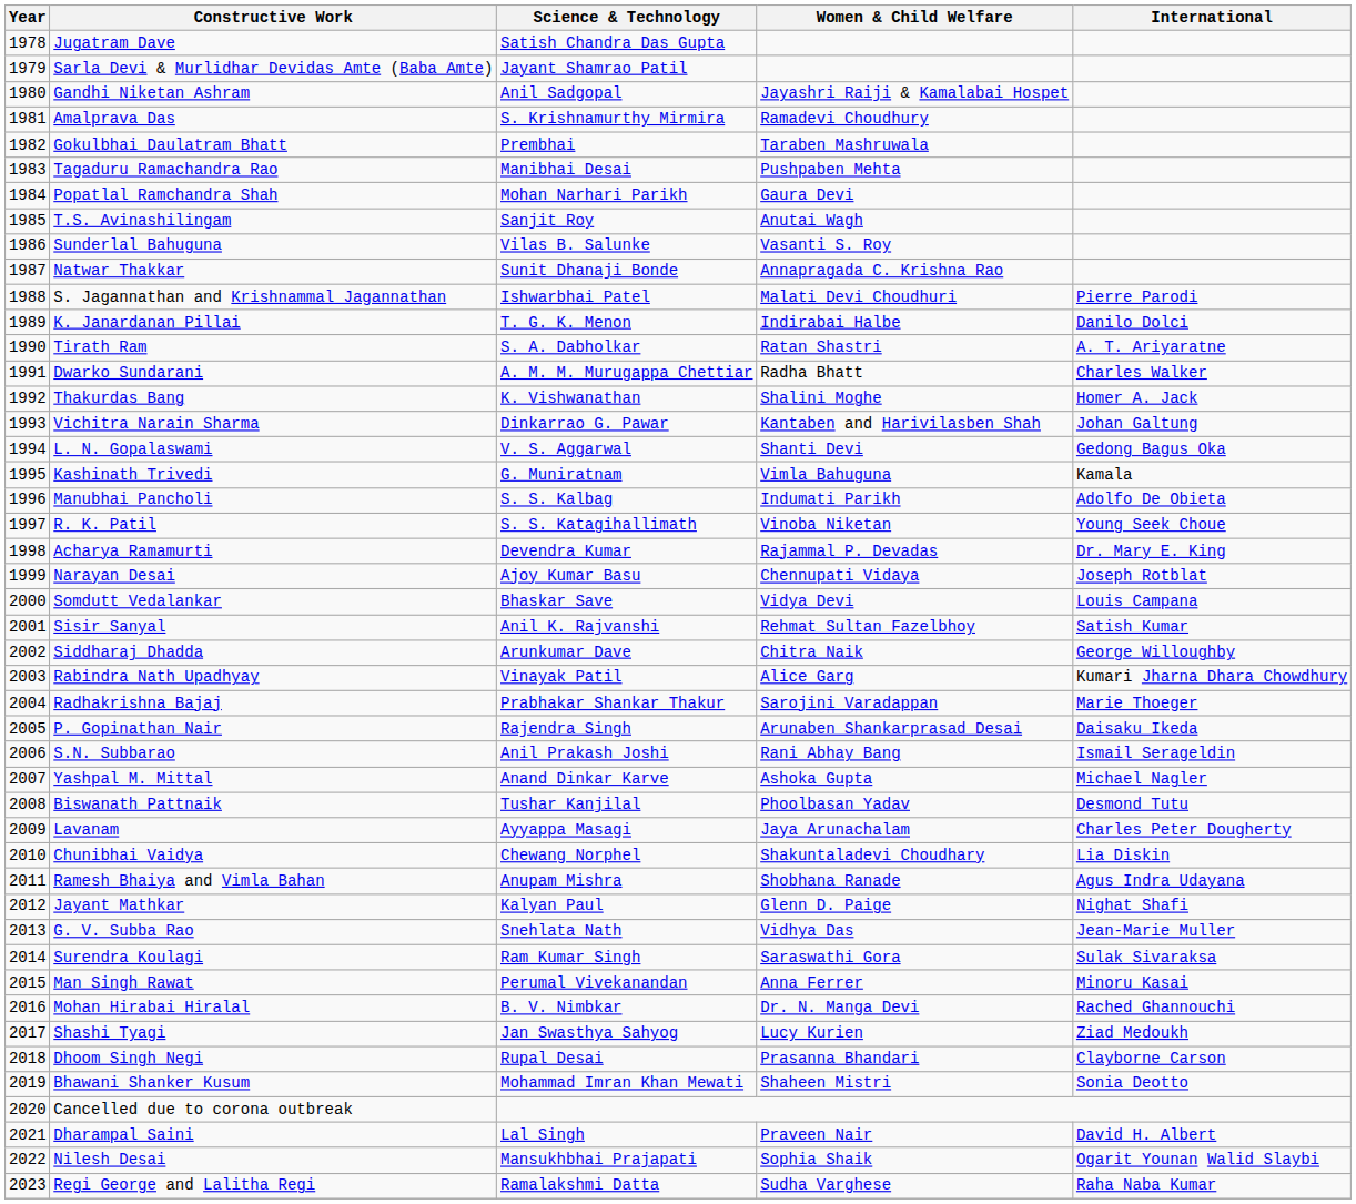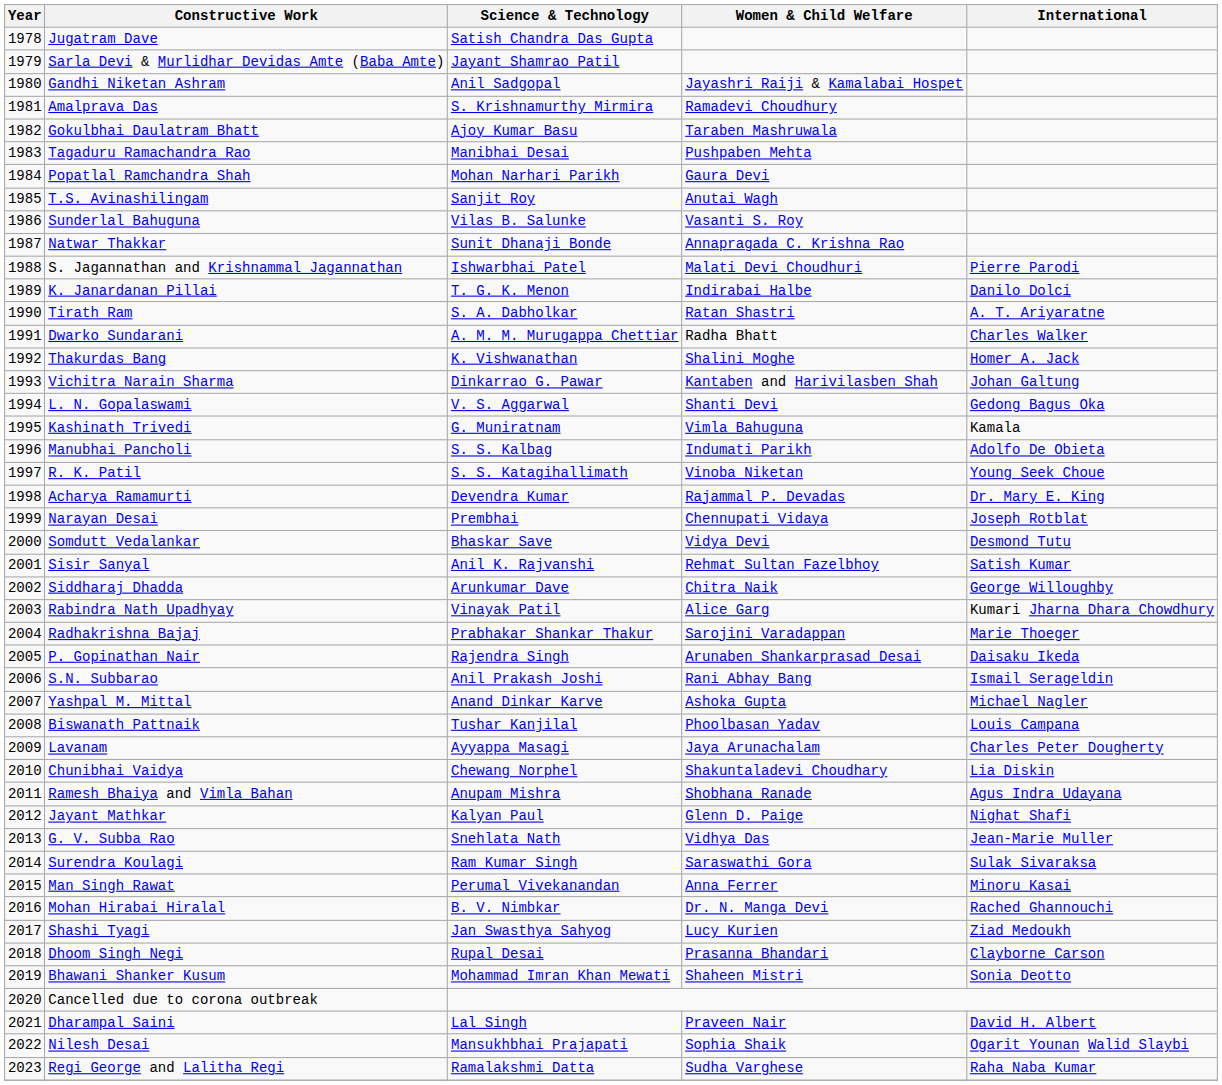 <table class="wikitable sortable">
 <tr>
 <th>Year</th>
 <th>Constructive Work</th>
 <th>Science & Technology</th>
 <th>Women & Child Welfare</th>
 <th>International</th>
 </tr>
 <tr>
 <td>1978</td>
 <td><a href='#'>Jugatram Dave</a></td>
 <td><a href='#'>Satish Chandra Das Gupta</a></td>
 <td></td>
 <td></td>
 </tr>
 <tr>
 <td>1979</td>
 <td><a href='#'>Sarla Devi</a> & <a href='#'>Murlidhar Devidas Amte</a> (<a href='#'>Baba Amte</a>)</td>
 <td><a href='#'>Jayant Shamrao Patil</a></td>
 <td></td>
 <td></td>
 </tr>
 <tr>
 <td>1980</td>
 <td><a href='#'>Gandhi Niketan Ashram</a></td>
 <td><a href='#'>Anil Sadgopal</a></td>
 <td><a href='#'>Jayashri Raiji</a> & <a href='#'>Kamalabai Hospet</a></td>
 <td></td>
 </tr>
 <tr>
 <td>1981</td>
 <td><a href='#'>Amalprava Das</a></td>
 <td><a href='#'>S. Krishnamurthy Mirmira</a></td>
 <td><a href='#'>Ramadevi Choudhury</a></td>
 <td></td>
 </tr>
 <tr>
 <td>1982</td>
 <td><a href='#'>Gokulbhai Daulatram Bhatt</a></td>
-<td><a href='#'>Prembhai</a></td>
+<td><a href='#'>Ajoy Kumar Basu</a></td>
 <td><a href='#'>Taraben Mashruwala</a></td>
 <td></td>
 </tr>
 <tr>
 <td>1983</td>
 <td><a href='#'>Tagaduru Ramachandra Rao</a></td>
 <td><a href='#'>Manibhai Desai</a></td>
 <td><a href='#'>Pushpaben Mehta</a></td>
 <td></td>
 </tr>
 <tr>
 <td>1984</td>
 <td><a href='#'>Popatlal Ramchandra Shah</a></td>
 <td><a href='#'>Mohan Narhari Parikh</a></td>
 <td><a href='#'>Gaura Devi</a></td>
 <td></td>
 </tr>
 <tr>
 <td>1985</td>
 <td><a href='#'>T.S. Avinashilingam</a></td>
 <td><a href='#'>Sanjit Roy</a></td>
 <td><a href='#'>Anutai Wagh</a></td>
 <td></td>
 </tr>
 <tr>
 <td>1986</td>
 <td><a href='#'>Sunderlal Bahuguna</a></td>
 <td><a href='#'>Vilas B. Salunke</a></td>
 <td><a href='#'>Vasanti S. Roy</a></td>
 <td></td>
 </tr>
 <tr>
 <td>1987</td>
 <td><a href='#'>Natwar Thakkar</a></td>
 <td><a href='#'>Sunit Dhanaji Bonde</a></td>
 <td><a href='#'>Annapragada C. Krishna Rao</a></td>
 <td></td>
 </tr>
 <tr>
 <td>1988</td>
 <td>S. Jagannathan and <a href='#'>Krishnammal Jagannathan</a></td>
 <td><a href='#'>Ishwarbhai Patel</a></td>
 <td><a href='#'>Malati Devi Choudhuri</a></td>
 <td><a href='#'>Pierre Parodi</a></td>
 </tr>
 <tr>
 <td>1989</td>
 <td><a href='#'>K. Janardanan Pillai</a></td>
 <td><a href='#'>T. G. K. Menon</a></td>
 <td><a href='#'>Indirabai Halbe</a></td>
 <td><a href='#'>Danilo Dolci</a></td>
 </tr>
 <tr>
 <td>1990</td>
 <td><a href='#'>Tirath Ram</a></td>
 <td><a href='#'>S. A. Dabholkar</a></td>
 <td><a href='#'>Ratan Shastri</a></td>
 <td><a href='#'>A. T. Ariyaratne</a></td>
 </tr>
 <tr>
 <td>1991</td>
 <td><a href='#'>Dwarko Sundarani</a></td>
 <td><a href='#'>A. M. M. Murugappa Chettiar</a></td>
 <td>Radha Bhatt</td>
 <td><a href='#'>Charles Walker</a></td>
 </tr>
 <tr>
 <td>1992</td>
 <td><a href='#'>Thakurdas Bang</a></td>
 <td><a href='#'>K. Vishwanathan</a></td>
 <td><a href='#'>Shalini Moghe</a></td>
 <td><a href='#'>Homer A. Jack</a></td>
 </tr>
 <tr>
 <td>1993</td>
 <td><a href='#'>Vichitra Narain Sharma</a></td>
 <td><a href='#'>Dinkarrao G. Pawar</a></td>
 <td><a href='#'>Kantaben</a> and <a href='#'>Harivilasben Shah</a></td>
 <td><a href='#'>Johan Galtung</a></td>
 </tr>
 <tr>
 <td>1994</td>
 <td><a href='#'>L. N. Gopalaswami</a></td>
 <td><a href='#'>V. S. Aggarwal</a></td>
 <td><a href='#'>Shanti Devi</a></td>
 <td><a href='#'>Gedong Bagus Oka</a></td>
 </tr>
 <tr>
 <td>1995</td>
 <td><a href='#'>Kashinath Trivedi</a></td>
 <td><a href='#'>G. Muniratnam</a></td>
 <td><a href='#'>Vimla Bahuguna</a></td>
 <td>Kamala</td>
 </tr>
 <tr>
 <td>1996</td>
 <td><a href='#'>Manubhai Pancholi</a></td>
 <td><a href='#'>S. S. Kalbag</a></td>
 <td><a href='#'>Indumati Parikh</a></td>
 <td><a href='#'>Adolfo De Obieta</a></td>
 </tr>
 <tr>
 <td>1997</td>
 <td><a href='#'>R. K. Patil</a></td>
 <td><a href='#'>S. S. Katagihallimath</a></td>
 <td><a href='#'>Vinoba Niketan</a></td>
 <td><a href='#'>Young Seek Choue</a></td>
 </tr>
 <tr>
 <td>1998</td>
 <td><a href='#'>Acharya Ramamurti</a></td>
 <td><a href='#'>Devendra Kumar</a></td>
 <td><a href='#'>Rajammal P. Devadas</a></td>
 <td><a href='#'>Dr. Mary E. King</a></td>
 </tr>
 <tr>
 <td>1999</td>
 <td><a href='#'>Narayan Desai</a></td>
-<td><a href='#'>Ajoy Kumar Basu</a></td>
+<td><a href='#'>Prembhai</a></td>
 <td><a href='#'>Chennupati Vidaya</a></td>
 <td><a href='#'>Joseph Rotblat</a></td>
 </tr>
 <tr>
 <td>2000</td>
 <td><a href='#'>Somdutt Vedalankar</a></td>
 <td><a href='#'>Bhaskar Save</a></td>
 <td><a href='#'>Vidya Devi</a></td>
-<td><a href='#'>Louis Campana</a></td>
+<td><a href='#'>Desmond Tutu</a></td>
 </tr>
 <tr>
 <td>2001</td>
 <td><a href='#'>Sisir Sanyal</a></td>
 <td><a href='#'>Anil K. Rajvanshi</a></td>
 <td><a href='#'>Rehmat Sultan Fazelbhoy</a></td>
 <td><a href='#'>Satish Kumar</a></td>
 </tr>
 <tr>
 <td>2002</td>
 <td><a href='#'>Siddharaj Dhadda</a></td>
 <td><a href='#'>Arunkumar Dave</a></td>
 <td><a href='#'>Chitra Naik</a></td>
 <td><a href='#'>George Willoughby</a></td>
 </tr>
 <tr>
 <td>2003</td>
 <td><a href='#'>Rabindra Nath Upadhyay</a></td>
 <td><a href='#'>Vinayak Patil</a></td>
 <td><a href='#'>Alice Garg</a></td>
 <td>Kumari <a href='#'>Jharna Dhara Chowdhury</a></td>
 </tr>
 <tr>
 <td>2004</td>
 <td><a href='#'>Radhakrishna Bajaj</a></td>
 <td><a href='#'>Prabhakar Shankar Thakur</a></td>
 <td><a href='#'>Sarojini Varadappan</a></td>
 <td><a href='#'>Marie Thoeger</a></td>
 </tr>
 <tr>
 <td>2005</td>
 <td><a href='#'>P. Gopinathan Nair</a></td>
 <td><a href='#'>Rajendra Singh</a></td>
 <td><a href='#'>Arunaben Shankarprasad Desai</a></td>
 <td><a href='#'>Daisaku Ikeda</a></td>
 </tr>
 <tr>
 <td>2006</td>
 <td><a href='#'>S.N. Subbarao</a></td>
 <td><a href='#'>Anil Prakash Joshi</a></td>
 <td><a href='#'>Rani Abhay Bang</a></td>
 <td><a href='#'>Ismail Serageldin</a></td>
 </tr>
 <tr>
 <td>2007</td>
 <td><a href='#'>Yashpal M. Mittal</a></td>
 <td><a href='#'>Anand Dinkar Karve</a></td>
 <td><a href='#'>Ashoka Gupta</a></td>
 <td><a href='#'>Michael Nagler</a></td>
 </tr>
 <tr>
 <td>2008</td>
 <td><a href='#'>Biswanath Pattnaik</a></td>
 <td><a href='#'>Tushar Kanjilal</a></td>
 <td><a href='#'>Phoolbasan Yadav</a></td>
-<td><a href='#'>Desmond Tutu</a></td>
+<td><a href='#'>Louis Campana</a></td>
 </tr>
 <tr>
 <td>2009</td>
 <td><a href='#'>Lavanam</a></td>
 <td><a href='#'>Ayyappa Masagi</a></td>
 <td><a href='#'>Jaya Arunachalam</a></td>
 <td><a href='#'>Charles Peter Dougherty</a></td>
 </tr>
 <tr>
 <td>2010</td>
 <td><a href='#'>Chunibhai Vaidya</a></td>
 <td><a href='#'>Chewang Norphel</a></td>
 <td><a href='#'>Shakuntaladevi Choudhary</a></td>
 <td><a href='#'>Lia Diskin</a></td>
 </tr>
 <tr>
 <td>2011</td>
 <td><a href='#'>Ramesh Bhaiya</a> and <a href='#'>Vimla Bahan</a></td>
 <td><a href='#'>Anupam Mishra</a></td>
 <td><a href='#'>Shobhana Ranade</a></td>
 <td><a href='#'>Agus Indra Udayana</a></td>
 </tr>
 <tr>
 <td>2012</td>
 <td><a href='#'>Jayant Mathkar</a></td>
 <td><a href='#'>Kalyan Paul</a></td>
 <td><a href='#'>Glenn D. Paige</a></td>
 <td><a href='#'>Nighat Shafi</a></td>
 </tr>
 <tr>
 <td>2013</td>
 <td><a href='#'>G. V. Subba Rao</a></td>
 <td><a href='#'>Snehlata Nath</a></td>
 <td><a href='#'>Vidhya Das</a></td>
 <td><a href='#'>Jean-Marie Muller</a></td>
 </tr>
 <tr>
 <td>2014</td>
 <td><a href='#'>Surendra Koulagi</a></td>
 <td><a href='#'>Ram Kumar Singh</a></td>
 <td><a href='#'>Saraswathi Gora</a></td>
 <td><a href='#'>Sulak Sivaraksa</a></td>
 </tr>
 <tr>
 <td>2015</td>
 <td><a href='#'>Man Singh Rawat</a></td>
 <td><a href='#'>Perumal Vivekanandan</a></td>
 <td><a href='#'>Anna Ferrer</a></td>
 <td><a href='#'>Minoru Kasai</a></td>
 </tr>
 <tr>
 <td>2016</td>
 <td><a href='#'>Mohan Hirabai Hiralal</a></td>
 <td><a href='#'>B. V. Nimbkar</a></td>
 <td><a href='#'>Dr. N. Manga Devi</a></td>
 <td><a href='#'>Rached Ghannouchi</a></td>
 </tr>
 <tr>
 <td>2017</td>
 <td><a href='#'>Shashi Tyagi</a></td>
 <td><a href='#'>Jan Swasthya Sahyog</a></td>
 <td><a href='#'>Lucy Kurien</a></td>
 <td><a href='#'>Ziad Medoukh</a></td>
 </tr>
 <tr>
 <td>2018</td>
 <td><a href='#'>Dhoom Singh Negi</a></td>
 <td><a href='#'>Rupal Desai</a></td>
 <td><a href='#'>Prasanna Bhandari</a></td>
 <td><a href='#'>Clayborne Carson</a></td>
 </tr>
 <tr>
 <td>2019</td>
 <td><a href='#'>Bhawani Shanker Kusum</a></td>
 <td><a href='#'>Mohammad Imran Khan Mewati</a></td>
 <td><a href='#'>Shaheen Mistri</a></td>
 <td><a href='#'>Sonia Deotto</a></td>
 </tr>
 <tr>
 <td>2020</td>
 <td>Cancelled due to corona outbreak</td>
 </tr>
 <tr>
 <td>2021</td>
 <td><a href='#'>Dharampal Saini</a></td>
 <td><a href='#'>Lal Singh</a></td>
 <td><a href='#'>Praveen Nair</a></td>
 <td><a href='#'>David H. Albert</a></td>
 </tr>
 <tr>
 <td>2022</td>
 <td><a href='#'>Nilesh Desai</a></td>
 <td><a href='#'>Mansukhbhai Prajapati</a></td>
 <td><a href='#'>Sophia Shaik</a></td>
 <td><a href='#'>Ogarit Younan</a>  <a href='#'>Walid Slaybi</a></td>
 </tr>
 <tr>
 <td>2023</td>
 <td><a href='#'>Regi George</a> and <a href='#'>Lalitha Regi</a></td>
 <td><a href='#'>Ramalakshmi Datta</a></td>
 <td><a href='#'>Sudha Varghese</a></td>
 <td><a href='#'>Raha Naba Kumar</a></td>
 </tr>
 <tr>
 </tr>
 </table>
